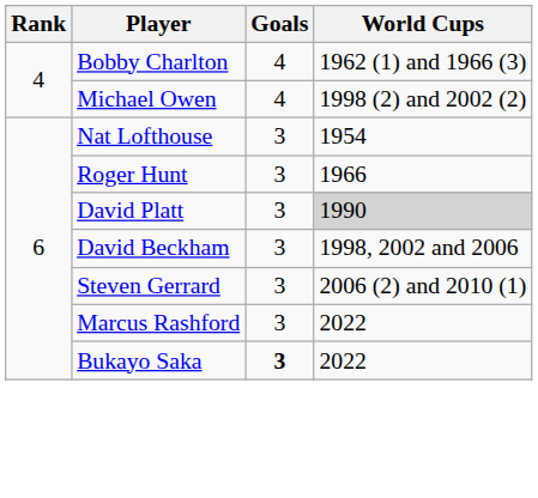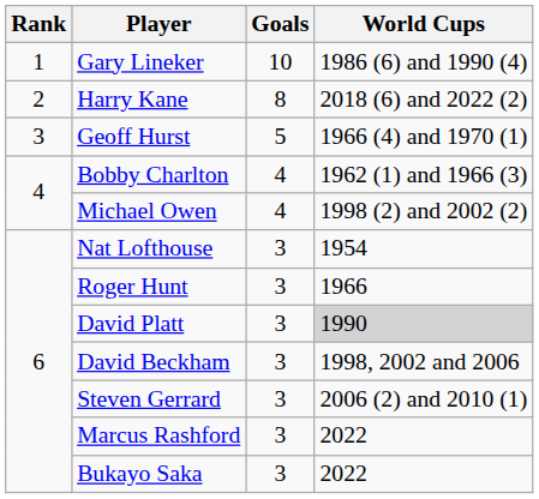 <table class="wikitable sortable">
 <tr>
 <th>Rank</th>
 <th>Player</th>
 <th>Goals</th>
 <th>World Cups</th>
+</tr>
+<tr>
+<td align=center>1</td>
+<td><a href='#'>Gary Lineker</a></td>
+<td align=center>10</td>
+<td>1986 (6) and 1990 (4)</td>
+</tr>
+<tr>
+<td align=center>2</td>
+<td><a href='#'>Harry Kane</a></td>
+<td align=center>8</td>
+<td>2018 (6) and 2022 (2)</td>
+</tr>
+<tr>
+<td align=center>3</td>
+<td><a href='#'>Geoff Hurst</a></td>
+<td align=center>5</td>
+<td>1966 (4) and 1970 (1)</td>
 </tr>
 <tr>
 <td rowspan=2 align=center>4</td>
 <td><a href='#'>Bobby Charlton</a></td>
 <td align=center>4</td>
 <td>1962 (1) and 1966 (3)</td>
 </tr>
 <tr>
 <td><a href='#'>Michael Owen</a></td>
 <td align=center>4</td>
 <td>1998 (2) and 2002 (2)</td>
 </tr>
 <tr>
 <td rowspan=7 align=center>6</td>
 <td><a href='#'>Nat Lofthouse</a></td>
 <td align=center>3</td>
 <td>1954</td>
 </tr>
 <tr>
 <td><a href='#'>Roger Hunt</a></td>
 <td align=center>3</td>
 <td>1966</td>
 </tr>
 <tr>
 <td><a href='#'>David Platt</a></td>
 <td align=center>3</td>
 <td style="background: lightgrey;">1990</td>
 </tr>
 <tr>
 <td><a href='#'>David Beckham</a></td>
 <td align=center>3</td>
 <td>1998, 2002 and 2006</td>
 </tr>
 <tr>
 <td><a href='#'>Steven Gerrard</a></td>
 <td align=center>3</td>
 <td>2006 (2) and 2010 (1)</td>
 </tr>
 <tr>
 <td><a href='#'>Marcus Rashford</a></td>
 <td align=center>3</td>
 <td>2022</td>
 </tr>
 <tr>
 <td><a href='#'>Bukayo Saka</a></td>
-<td align=center><strong>3</strong></td>
+<td align=center>3</td>
 <td>2022<br></td>
 </tr>
 </table>
